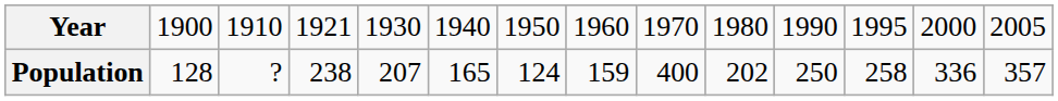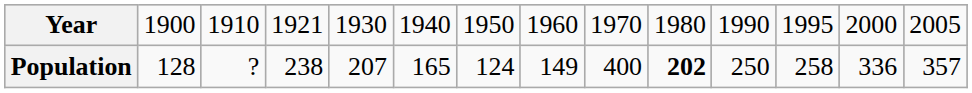 <table class="wikitable" style="text-align:right;">
 <tr>
 <th>Year</th>
 <td>1900</td>
 <td>1910</td>
 <td>1921</td>
 <td>1930</td>
 <td>1940</td>
 <td>1950</td>
 <td>1960</td>
 <td>1970</td>
 <td>1980</td>
 <td>1990</td>
 <td>1995</td>
 <td>2000</td>
 <td>2005</td>
 </tr>
 <tr>
 <th>Population</th>
 <td>128</td>
 <td>?</td>
 <td>238</td>
 <td>207</td>
 <td>165</td>
 <td>124</td>
-<td>159</td>
+<td>149</td>
 <td>400</td>
-<td>202</td>
+<td><strong>202</strong></td>
 <td>250</td>
 <td>258</td>
 <td>336</td>
 <td>357</td>
 </tr>
 </table>
